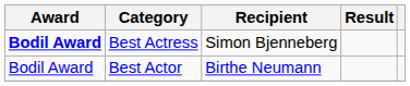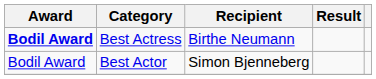 <table class="wikitable sortable plainrowheaders">
 <tr>
 <th scope="col">Award</th>
 <th scope="col">Category</th>
 <th scope="col">Recipient</th>
 <th scope="col">Result</th>
 <th scope="col" class="unsortable"></th>
 </tr>
 <tr>
 <td><strong><a href='#'>Bodil Award</a></strong></td>
 <td><a href='#'>Best Actress</a></td>
-<td>Simon Bjenneberg</td>
+<td><a href='#'>Birthe Neumann</a></td>
 <td></td>
 <td></td>
 </tr>
 <tr>
 <td><a href='#'>Bodil Award</a></td>
 <td><a href='#'>Best Actor</a></td>
-<td><a href='#'>Birthe Neumann</a></td>
+<td>Simon Bjenneberg</td>
 <td></td>
 <td></td>
 </tr>
 <tr>
 </tr>
 </table>
